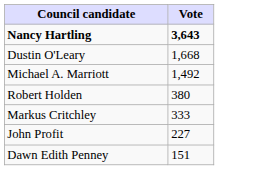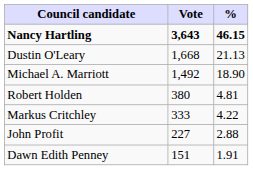 <table class="wikitable">
 <tr>
 <th style="background:#ddf; width:200px;">Council candidate</th>
 <th style="background:#ddf; width:50px;">Vote</th>
+<th style="background:#ddf; width:30px;">%</th>
 </tr>
 <tr>
 <td><strong>Nancy Hartling</strong></td>
 <td><strong>3,643</strong></td>
+<td><strong>46.15</strong></td>
 </tr>
 <tr>
 <td>Dustin O'Leary</td>
 <td>1,668</td>
+<td>21.13</td>
 </tr>
 <tr>
 <td>Michael A. Marriott</td>
 <td>1,492</td>
+<td>18.90</td>
 </tr>
 <tr>
 <td>Robert Holden</td>
 <td>380</td>
+<td>4.81</td>
 </tr>
 <tr>
 <td>Markus Critchley</td>
 <td>333</td>
+<td>4.22</td>
 </tr>
 <tr>
 <td>John Profit</td>
 <td>227</td>
+<td>2.88</td>
 </tr>
 <tr>
 <td>Dawn Edith Penney</td>
 <td>151</td>
+<td>1.91</td>
 </tr>
 </table>
